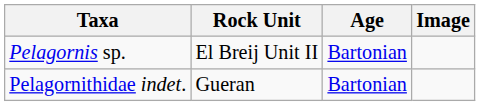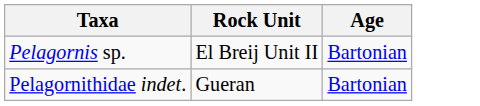 <table class="wikitable sortable">
 <tr>
 <th>Taxa</th>
 <th>Rock Unit</th>
 <th>Age</th>
-<th>Image</th>
 </tr>
 <tr>
 <td><em><a href='#'>Pelagornis</a></em> sp.</td>
 <td>El Breij Unit II</td>
 <td><a href='#'>Bartonian</a></td>
-<td></td>
 </tr>
 <tr>
 <td><a href='#'>Pelagornithidae</a> <em>indet</em>.</td>
 <td>Gueran</td>
 <td><a href='#'>Bartonian</a></td>
-<td></td>
 </tr>
 </table>
